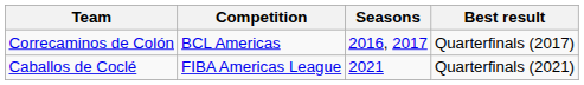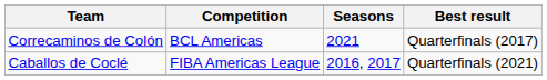 <table class="wikitable">
 <tr>
 <th>Team</th>
 <th>Competition</th>
 <th>Seasons</th>
 <th>Best result</th>
 </tr>
 <tr>
 <td><a href='#'>Correcaminos de Colón</a></td>
 <td><a href='#'>BCL Americas</a></td>
-<td><a href='#'>2016</a>, <a href='#'>2017</a></td>
+<td><a href='#'>2021</a></td>
 <td>Quarterfinals (2017)</td>
 </tr>
 <tr>
 <td><a href='#'>Caballos de Coclé</a></td>
 <td><a href='#'>FIBA Americas League</a></td>
-<td><a href='#'>2021</a></td>
+<td><a href='#'>2016</a>, <a href='#'>2017</a></td>
 <td>Quarterfinals (2021)</td>
 </tr>
 </table>
